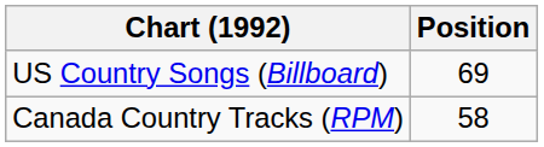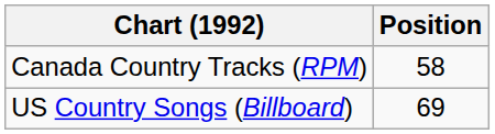 <table class="wikitable">
 <tr>
 <th scope="col">Chart (1992)</th>
 <th scope="col">Position</th>
 </tr>
 <tr>
+<td>Canada Country Tracks (<em><a href='#'>RPM</a></em>)</td>
+<td align="center">58</td>
+</tr>
+<tr>
 <td>US <a href='#'>Country Songs</a> (<em><a href='#'>Billboard</a></em>)</td>
 <td align="center">69</td>
 </tr>
-<tr>
-<td>Canada Country Tracks (<em><a href='#'>RPM</a></em>)</td>
-<td align="center">58</td>
-</tr>
 </table>
